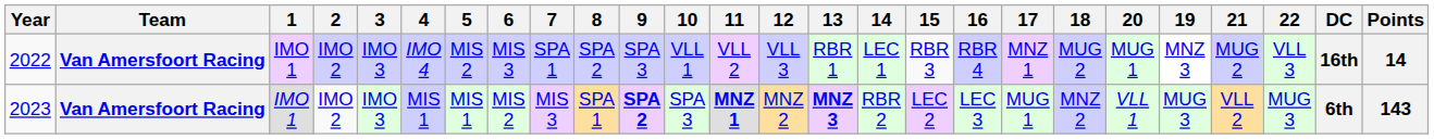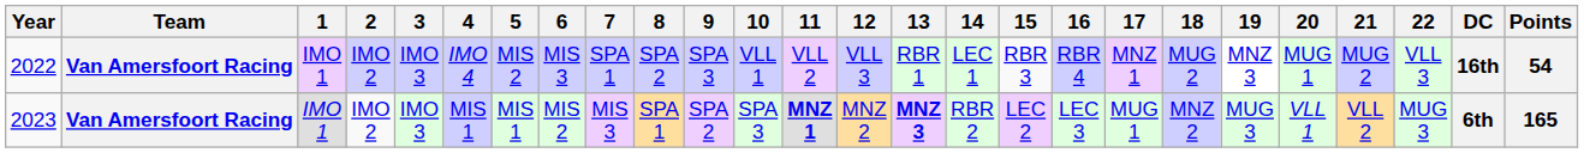 <table class="wikitable" style="text-align:center; font-size:85%">
 <tr>
 <th>Year</th>
 <th>Team</th>
 <th>1</th>
 <th>2</th>
 <th>3</th>
 <th>4</th>
 <th>5</th>
 <th>6</th>
 <th>7</th>
 <th>8</th>
 <th>9</th>
 <th>10</th>
 <th>11</th>
 <th>12</th>
 <th>13</th>
 <th>14</th>
 <th>15</th>
 <th>16</th>
 <th>17</th>
 <th>18</th>
+<th>19</th>
 <th>20</th>
-<th>19</th>
 <th>21</th>
 <th>22</th>
 <th>DC</th>
 <th>Points</th>
 </tr>
 <tr>
 <td><a href='#'>2022</a></td>
 <th nowrap><a href='#'>Van Amersfoort Racing</a></th>
 <td style="background:#EFCFFF;"><a href='#'>IMO<br>1</a><br></td>
 <td style="background:#CFCFFF;"><a href='#'>IMO<br>2</a><br></td>
 <td style="background:#CFCFFF;"><a href='#'>IMO<br>3</a><br></td>
 <td style="background:#CFCFFF;"><em><a href='#'>IMO<br>4</a></em><br></td>
 <td style="background:#CFCFFF;"><a href='#'>MIS<br>2</a><br></td>
 <td style="background:#CFCFFF;"><a href='#'>MIS<br>3</a><br></td>
 <td style="background:#CFCFFF;"><a href='#'>SPA<br>1</a><br></td>
 <td style="background:#CFCFFF;"><a href='#'>SPA<br>2</a><br></td>
 <td style="background:#CFCFFF;"><a href='#'>SPA<br>3</a><br></td>
 <td style="background:#CFCFFF;"><a href='#'>VLL<br>1</a><br></td>
 <td style="background:#EFCFFF;"><a href='#'>VLL<br>2</a><br></td>
 <td style="background:#CFCFFF;"><a href='#'>VLL<br>3</a><br></td>
 <td style="background:#DFFFDF;"><a href='#'>RBR<br>1</a><br></td>
 <td style="background:#DFFFDF;"><a href='#'>LEC<br>1</a><br></td>
 <td style="background:#;"><a href='#'>RBR<br>3</a></td>
 <td style="background:#CFCFFF;"><a href='#'>RBR<br>4</a><br></td>
 <td style="background:#EFCFFF;"><a href='#'>MNZ<br>1</a><br></td>
 <td style="background:#CFCFFF;"><a href='#'>MUG<br>2</a><br></td>
+<td style="background:#FFFFFF;"><a href='#'>MNZ<br>3</a><br></td>
 <td style="background:#DFFFDF;"><a href='#'>MUG<br>1</a><br></td>
-<td style="background:#FFFFFF;"><a href='#'>MNZ<br>3</a><br></td>
 <td style="background:#CFCFFF;"><a href='#'>MUG<br>2</a><br></td>
 <td style="background:#DFFFDF;"><a href='#'>VLL<br>3</a><br></td>
 <th>16th</th>
-<th>14</th>
+<th>54</th>
 </tr>
 <tr>
 <td><a href='#'>2023</a></td>
 <th nowrap><a href='#'>Van Amersfoort Racing</a></th>
 <td style="background:#DFDFDF;"><em><a href='#'>IMO<br>1</a></em><br></td>
 <td style="background:#;"><a href='#'>IMO<br>2</a></td>
 <td style="background:#DFFFDF;"><a href='#'>IMO<br>3</a><br></td>
 <td style="background:#CFCFFF;"><a href='#'>MIS<br>1</a><br></td>
 <td style="background:#DFFFDF;"><a href='#'>MIS<br>1</a><br></td>
 <td style="background:#DFFFDF;"><a href='#'>MIS<br>2</a><br></td>
 <td style="background:#EFCFFF;"><a href='#'>MIS<br>3</a><br></td>
 <td style="background:#FFDF9F;"><a href='#'>SPA<br>1</a><br></td>
-<td style="background:#EFCFFF;"><strong><a href='#'>SPA<br>2</a><br></strong></td>
+<td style="background:#EFCFFF;"><a href='#'>SPA<br>2</a><br></td>
 <td style="background:#DFFFDF;"><a href='#'>SPA<br>3</a><br></td>
 <td style="background:#DFDFDF;"><strong><a href='#'>MNZ<br>1</a></strong><br></td>
 <td style="background:#FFDF9F;"><a href='#'>MNZ<br>2</a><br></td>
 <td style="background:#EFCFFF;"><strong><a href='#'>MNZ<br>3</a><br></strong></td>
 <td style="background:#DFFFDF;"><a href='#'>RBR<br>2</a><br></td>
 <td style="background:#EFCFFF;"><a href='#'>LEC<br>2</a><br></td>
 <td style="background:#DFFFDF;"><a href='#'>LEC<br>3</a><br></td>
 <td style="background:#DFFFDF;"><a href='#'>MUG<br>1</a><br></td>
 <td style="background:#CFCFFF;"><a href='#'>MNZ<br>2</a><br></td>
+<td style="background:#DFFFDF;"><a href='#'>MUG<br>3</a><br></td>
 <td style="background:#DFFFDF;"><em><a href='#'>VLL<br>1</a></em><br></td>
-<td style="background:#DFFFDF;"><a href='#'>MUG<br>3</a><br></td>
 <td style="background:#FFDF9F;"><a href='#'>VLL<br>2</a><br></td>
 <td style="background:#DFFFDF;"><a href='#'>MUG<br>3</a><br></td>
 <th>6th</th>
-<th>143</th>
+<th>165</th>
 </tr>
 </table>
